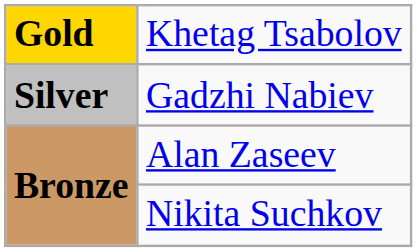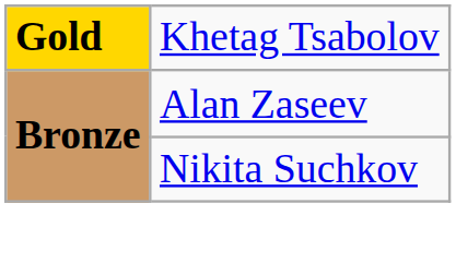 <table class="wikitable">
 <tr>
 <td bgcolor="gold"><strong>Gold</strong></td>
 <td> <a href='#'>Khetag Tsabolov</a></td>
-</tr>
-<tr>
-<td bgcolor="silver"><strong>Silver</strong></td>
-<td> <a href='#'>Gadzhi Nabiev</a></td>
 </tr>
 <tr>
 <td rowspan="2" bgcolor="#cc9966"><strong>Bronze</strong></td>
 <td> <a href='#'>Alan Zaseev</a></td>
 </tr>
 <tr>
 <td> <a href='#'>Nikita Suchkov</a></td>
 </tr>
 </table>
